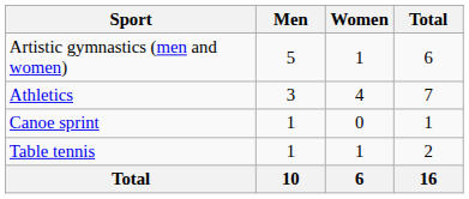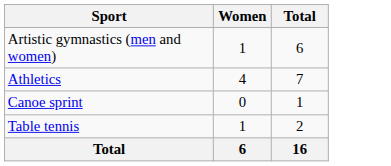 <table class="wikitable sortable" style="text-align:center;">
 <tr>
 <th width=220>Sport</th>
-<th width=55>Men</th>
 <th width=55>Women</th>
 <th width=55>Total</th>
 </tr>
 <tr>
 <td align=left>Artistic gymnastics (<a href='#'>men</a> and <a href='#'>women</a>)</td>
-<td>5</td>
 <td>1</td>
 <td>6</td>
 </tr>
 <tr>
 <td align=left><a href='#'>Athletics</a></td>
-<td>3</td>
 <td>4</td>
 <td>7</td>
 </tr>
 <tr>
 <td align=left><a href='#'>Canoe sprint</a></td>
-<td>1</td>
 <td>0</td>
 <td>1</td>
 </tr>
 <tr>
 <td align=left><a href='#'>Table tennis</a></td>
 <td>1</td>
-<td>1</td>
 <td>2</td>
 </tr>
 <tr>
 <th align=left>Total</th>
-<th>10</th>
 <th>6</th>
 <th>16</th>
 </tr>
 </table>
